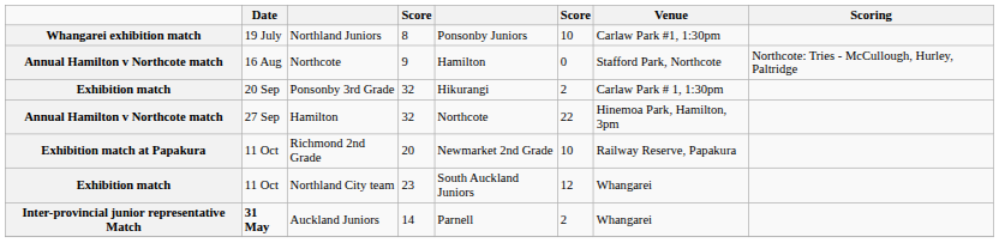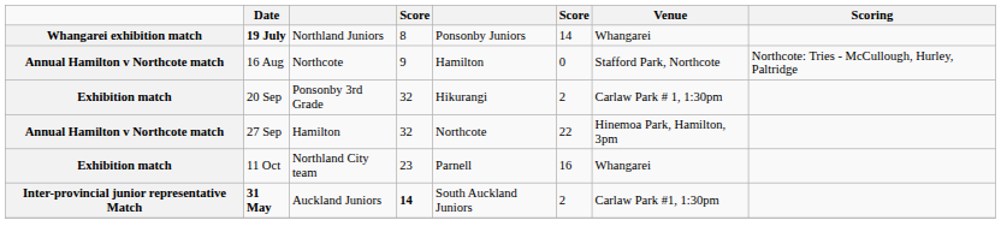 <table class="wikitable mw-collapsible">
 <tr>
 <td></td>
 <th scope="col">Date</th>
 <th scope="col"></th>
 <th scope="col">Score</th>
 <th scope="col"></th>
 <th scope="col">Score</th>
 <th scope="col">Venue</th>
 <th scope="col">Scoring</th>
 </tr>
 <tr>
 <th scope="row">Whangarei exhibition match</th>
-<td>19 July </td>
+<td><strong>19 July </strong></td>
 <td>Northland Juniors</td>
 <td>8</td>
 <td>Ponsonby Juniors</td>
-<td>10</td>
-<td>Carlaw Park #1, 1:30pm</td>
+<td>14</td>
+<td>Whangarei</td>
 <td></td>
 </tr>
 <tr>
 <th scope="row">Annual Hamilton v Northcote match</th>
 <td>16 Aug </td>
 <td>Northcote</td>
 <td>9</td>
 <td>Hamilton</td>
 <td>0</td>
 <td>Stafford Park, Northcote</td>
 <td>Northcote: Tries - McCullough, Hurley, Paltridge</td>
 </tr>
 <tr>
 <th scope="row">Exhibition match</th>
 <td>20 Sep </td>
 <td>Ponsonby 3rd Grade</td>
 <td>32</td>
 <td>Hikurangi</td>
 <td>2</td>
 <td>Carlaw Park # 1, 1:30pm</td>
 <td></td>
 </tr>
 <tr>
 <th scope="row">Annual Hamilton v Northcote match</th>
 <td>27 Sep </td>
 <td>Hamilton</td>
 <td>32</td>
 <td>Northcote</td>
 <td>22</td>
 <td>Hinemoa Park, Hamilton, 3pm</td>
 <td></td>
 </tr>
 <tr>
-<th scope="row">Exhibition match at Papakura</th>
-<td>11 Oct </td>
-<td>Richmond 2nd Grade</td>
-<td>20</td>
-<td>Newmarket 2nd Grade</td>
-<td>10</td>
-<td>Railway Reserve, Papakura</td>
-<td></td>
-</tr>
-<tr>
 <th scope="row">Exhibition match</th>
 <td>11 Oct </td>
 <td>Northland City team</td>
 <td>23</td>
-<td>South Auckland Juniors</td>
-<td>12</td>
+<td>Parnell</td>
+<td>16</td>
 <td>Whangarei</td>
 <td></td>
 </tr>
 <tr>
 <th scope="row">Inter-provincial junior representative Match</th>
 <td><strong>31 May</strong></td>
 <td>Auckland Juniors</td>
-<td>14</td>
-<td>Parnell</td>
+<td><strong>14</strong></td>
+<td>South Auckland Juniors</td>
 <td>2</td>
-<td>Whangarei</td>
+<td>Carlaw Park #1, 1:30pm</td>
 <td></td>
 </tr>
 <tr>
 </tr>
 </table>
